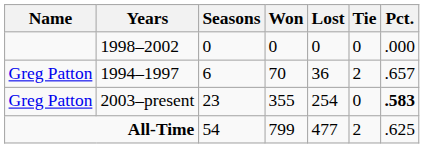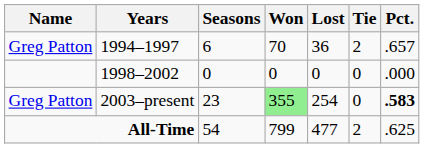 <table class="wikitable sortable">
 <tr>
 <th>Name</th>
 <th>Years</th>
 <th>Seasons</th>
 <th>Won</th>
 <th>Lost</th>
 <th>Tie</th>
 <th>Pct.</th>
+</tr>
+<tr>
+<td><a href='#'>Greg Patton</a></td>
+<td>1994–1997</td>
+<td>6</td>
+<td>70</td>
+<td>36</td>
+<td>2</td>
+<td>.657</td>
 </tr>
 <tr>
 <td></td>
 <td>1998–2002</td>
 <td>0</td>
 <td>0</td>
 <td>0</td>
 <td>0</td>
 <td>.000</td>
 </tr>
 <tr>
 <td><a href='#'>Greg Patton</a></td>
-<td>1994–1997</td>
-<td>6</td>
-<td>70</td>
-<td>36</td>
-<td>2</td>
-<td>.657</td>
-</tr>
-<tr>
-<td><a href='#'>Greg Patton</a></td>
 <td>2003–present</td>
 <td>23</td>
-<td>355</td>
+<td style="background: lightgreen;">355</td>
 <td>254</td>
 <td>0</td>
 <td><strong>.583</strong></td>
 </tr>
 <tr class="sortbottom">
 <td colspan="2" align="right"><strong>All-Time</strong></td>
 <td>54</td>
 <td>799</td>
 <td>477</td>
 <td>2</td>
 <td>.625</td>
 </tr>
 </table>
